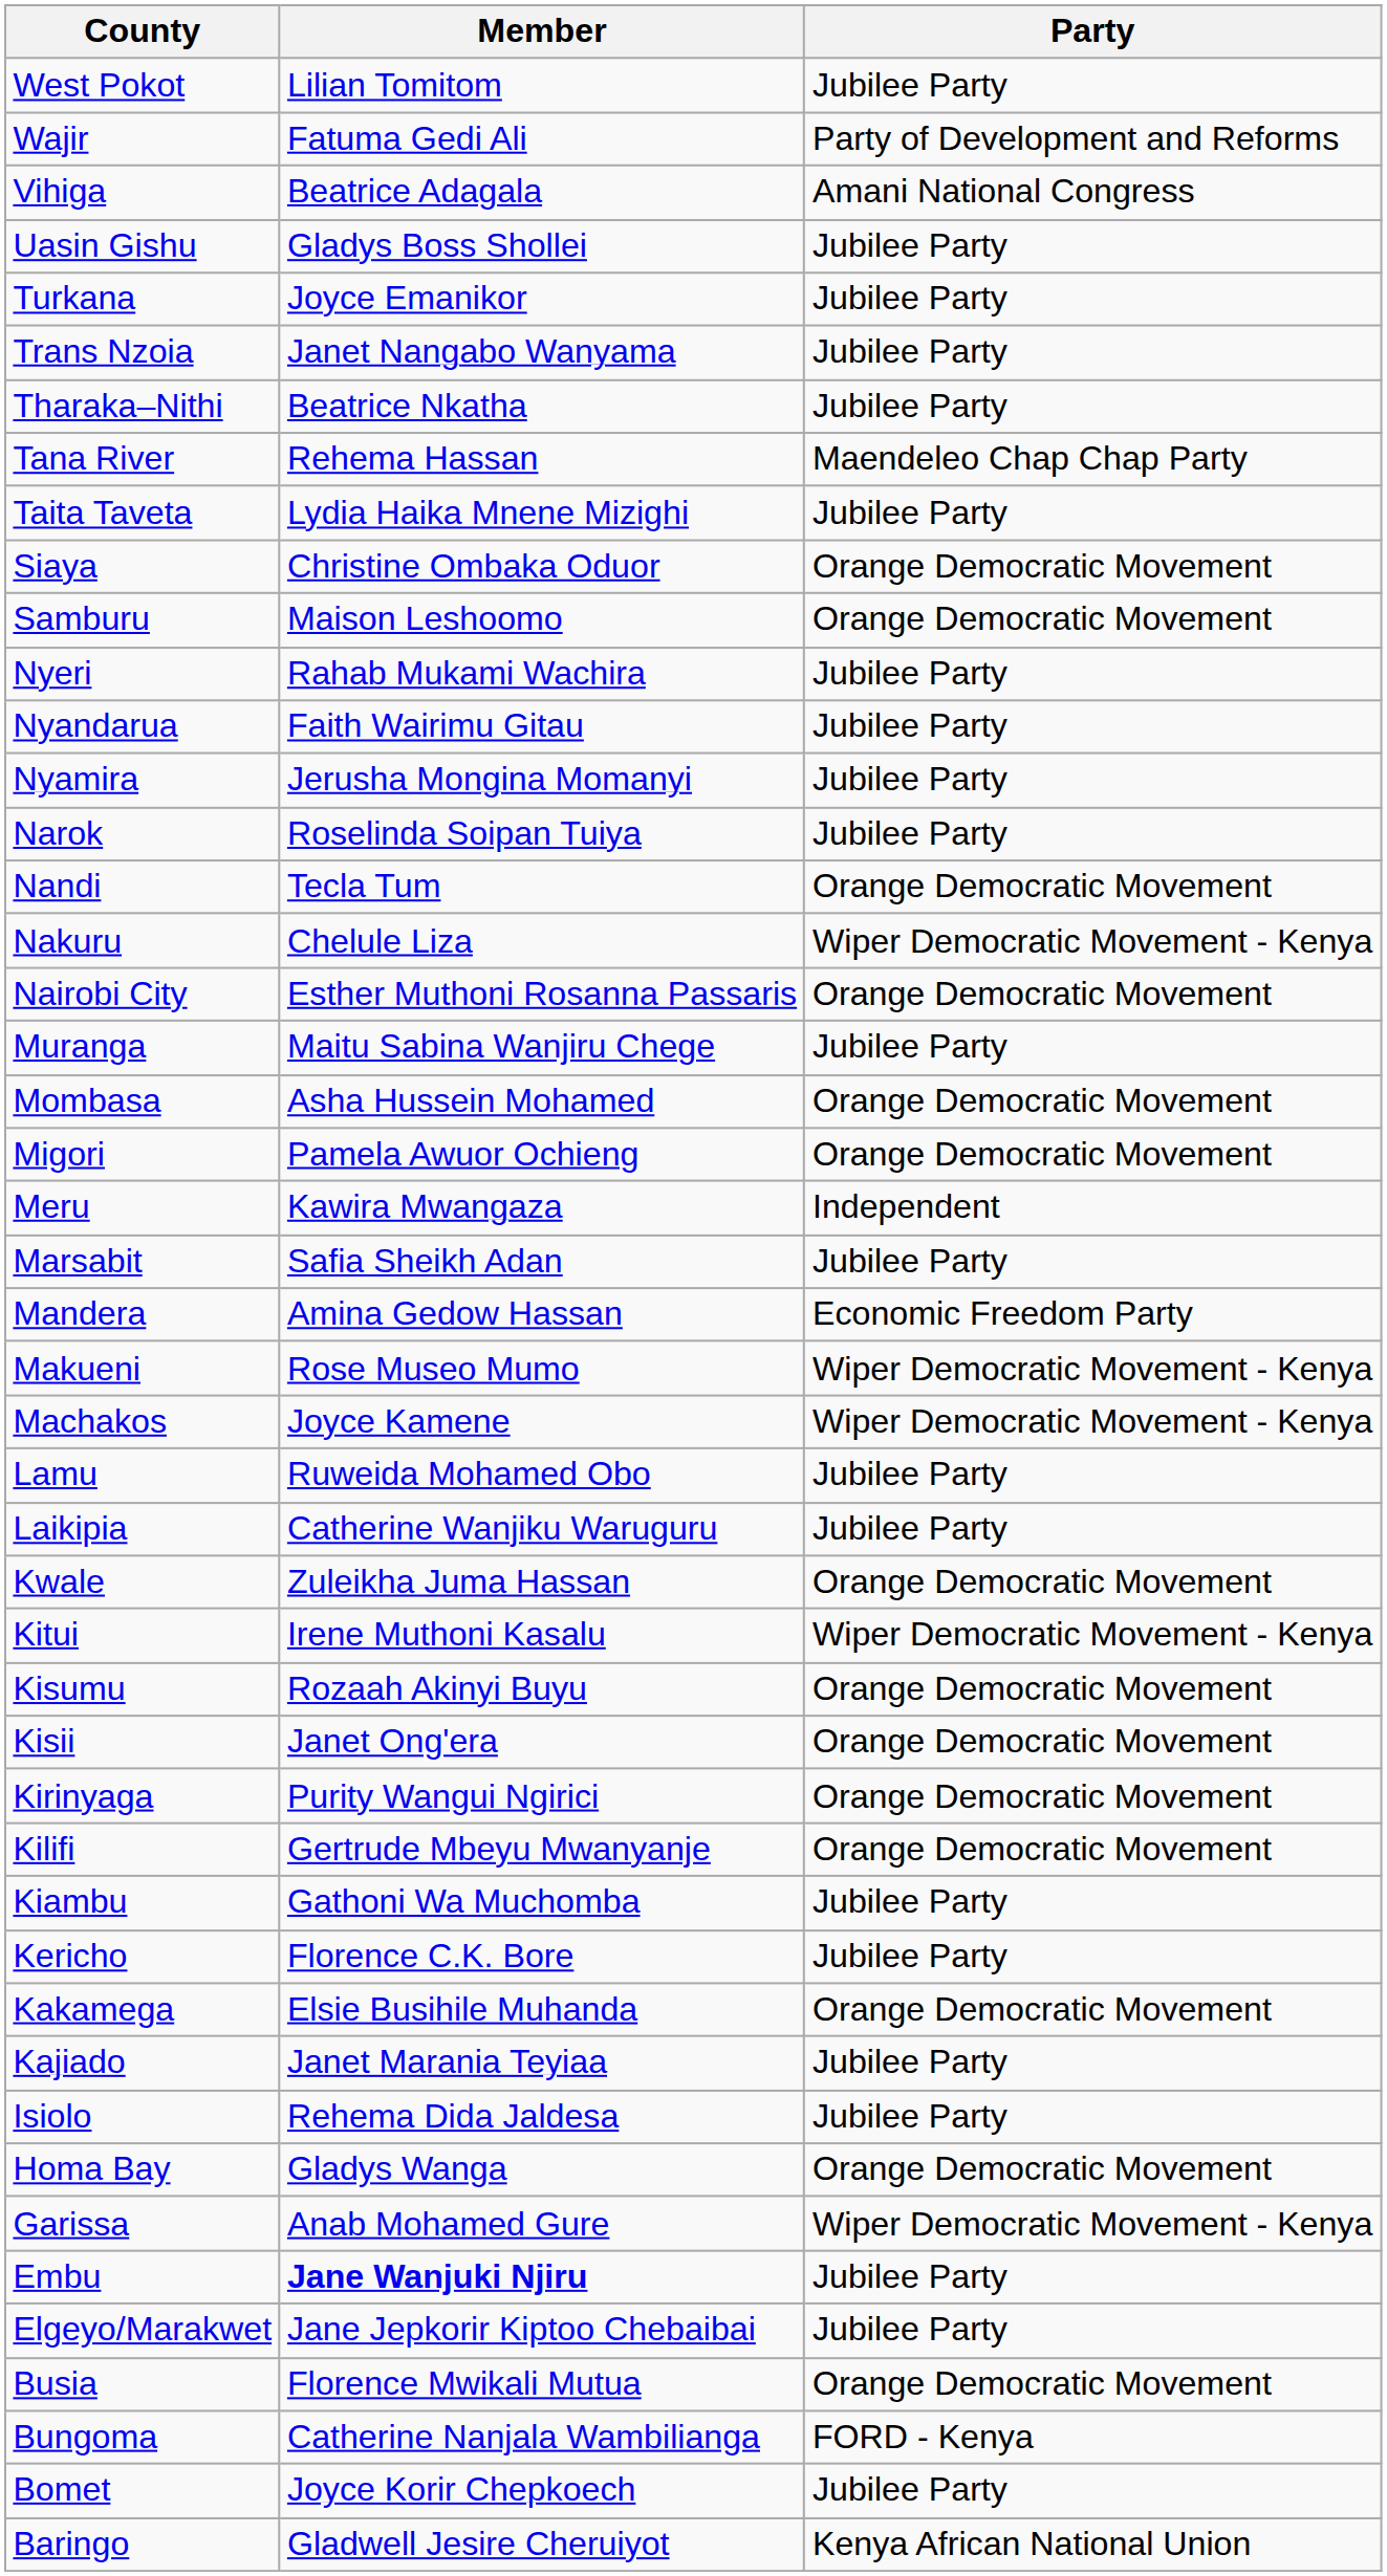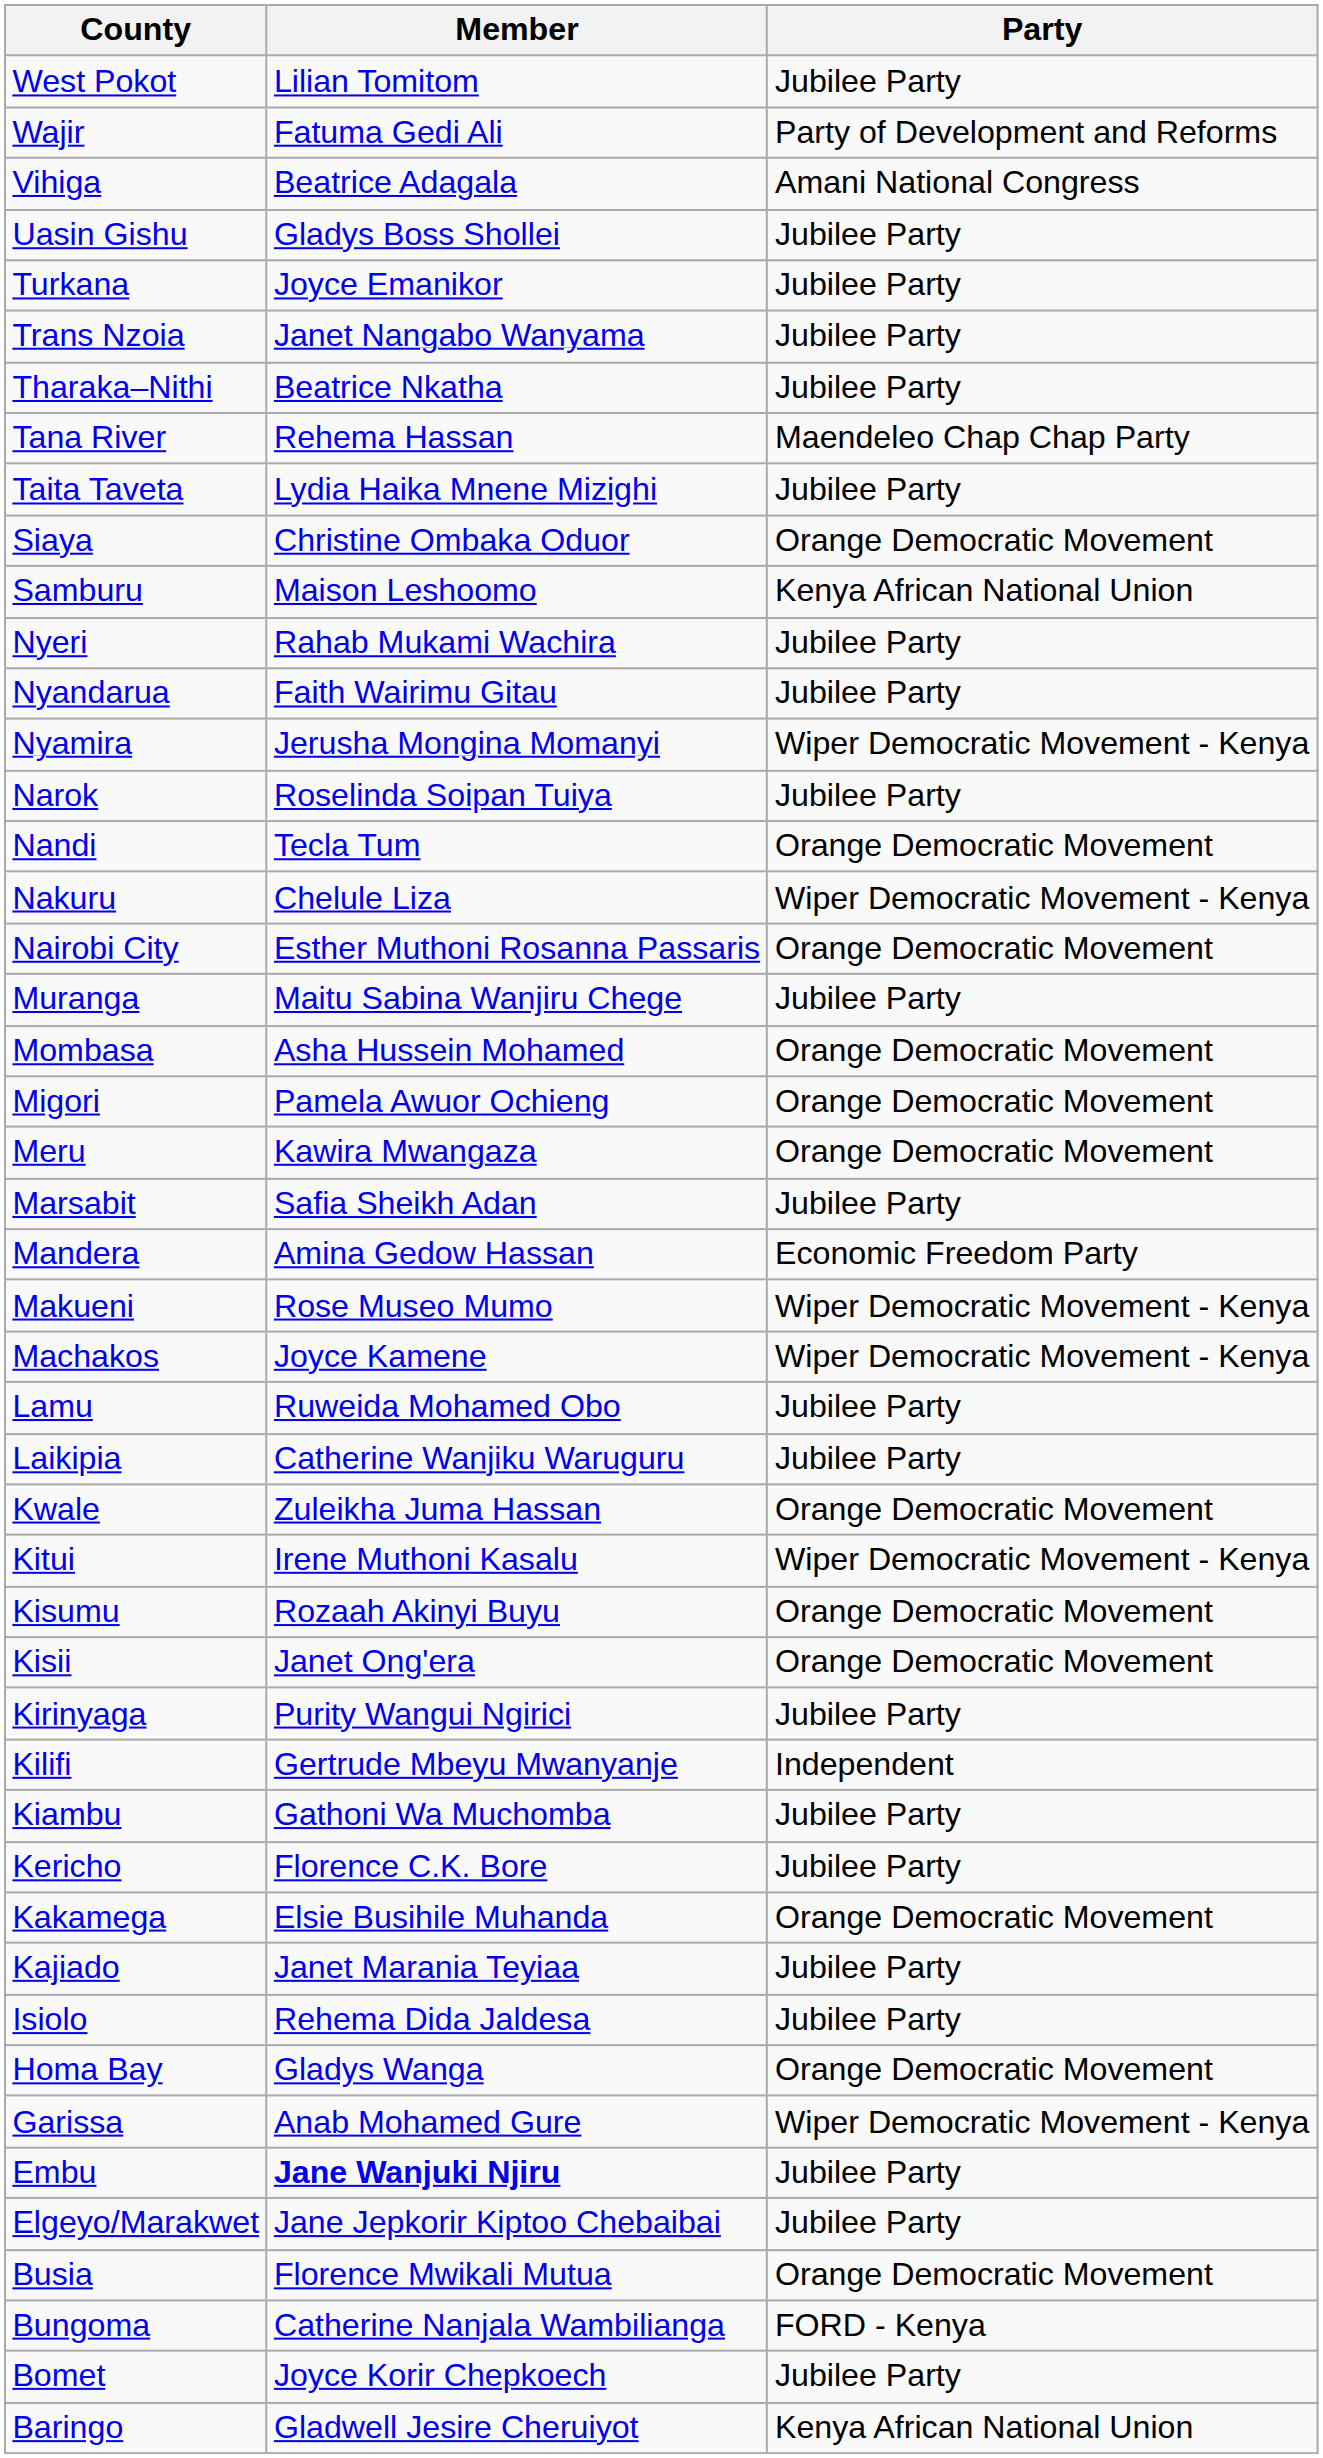 <table class="wikitable sortable">
 <tr>
 <th>County</th>
 <th>Member</th>
 <th>Party</th>
 </tr>
 <tr>
 <td><a href='#'>West Pokot</a></td>
 <td><a href='#'>Lilian Tomitom</a></td>
 <td>Jubilee Party</td>
 </tr>
 <tr>
 <td><a href='#'>Wajir</a></td>
 <td><a href='#'>Fatuma Gedi Ali</a></td>
 <td>Party of Development and Reforms</td>
 </tr>
 <tr>
 <td><a href='#'>Vihiga</a></td>
 <td><a href='#'>Beatrice Adagala</a></td>
 <td>Amani National Congress</td>
 </tr>
 <tr>
 <td><a href='#'>Uasin Gishu</a></td>
 <td><a href='#'>Gladys Boss Shollei</a></td>
 <td>Jubilee Party</td>
 </tr>
 <tr>
 <td><a href='#'>Turkana</a></td>
 <td><a href='#'>Joyce Emanikor</a></td>
 <td>Jubilee Party</td>
 </tr>
 <tr>
 <td><a href='#'>Trans Nzoia</a></td>
 <td><a href='#'>Janet Nangabo Wanyama</a></td>
 <td>Jubilee Party</td>
 </tr>
 <tr>
 <td><a href='#'>Tharaka–Nithi</a></td>
 <td><a href='#'>Beatrice Nkatha</a></td>
 <td>Jubilee Party</td>
 </tr>
 <tr>
 <td><a href='#'>Tana River</a></td>
 <td><a href='#'>Rehema Hassan</a></td>
 <td>Maendeleo Chap Chap Party</td>
 </tr>
 <tr>
 <td><a href='#'>Taita Taveta</a></td>
 <td><a href='#'>Lydia Haika Mnene Mizighi</a></td>
 <td>Jubilee Party</td>
 </tr>
 <tr>
 <td><a href='#'>Siaya</a></td>
 <td><a href='#'>Christine Ombaka Oduor</a></td>
 <td>Orange Democratic Movement</td>
 </tr>
 <tr>
 <td><a href='#'>Samburu</a></td>
 <td><a href='#'>Maison Leshoomo</a></td>
-<td>Orange Democratic Movement</td>
+<td>Kenya African National Union</td>
 </tr>
 <tr>
 <td><a href='#'>Nyeri</a></td>
 <td><a href='#'>Rahab Mukami Wachira</a></td>
 <td>Jubilee Party</td>
 </tr>
 <tr>
 <td><a href='#'>Nyandarua</a></td>
 <td><a href='#'>Faith Wairimu Gitau</a></td>
 <td>Jubilee Party</td>
 </tr>
 <tr>
 <td><a href='#'>Nyamira</a></td>
 <td><a href='#'>Jerusha Mongina Momanyi</a></td>
-<td>Jubilee Party</td>
+<td>Wiper Democratic Movement - Kenya</td>
 </tr>
 <tr>
 <td><a href='#'>Narok</a></td>
 <td><a href='#'>Roselinda Soipan Tuiya</a></td>
 <td>Jubilee Party</td>
 </tr>
 <tr>
 <td><a href='#'>Nandi</a></td>
 <td><a href='#'>Tecla Tum</a></td>
 <td>Orange Democratic Movement</td>
 </tr>
 <tr>
 <td><a href='#'>Nakuru</a></td>
 <td><a href='#'>Chelule Liza</a></td>
 <td>Wiper Democratic Movement - Kenya</td>
 </tr>
 <tr>
 <td><a href='#'>Nairobi City</a></td>
 <td><a href='#'>Esther Muthoni Rosanna Passaris</a></td>
 <td>Orange Democratic Movement</td>
 </tr>
 <tr>
 <td><a href='#'>Muranga</a></td>
 <td><a href='#'>Maitu Sabina Wanjiru Chege</a></td>
 <td>Jubilee Party</td>
 </tr>
 <tr>
 <td><a href='#'>Mombasa</a></td>
 <td><a href='#'>Asha Hussein Mohamed</a></td>
 <td>Orange Democratic Movement</td>
 </tr>
 <tr>
 <td><a href='#'>Migori</a></td>
 <td><a href='#'>Pamela Awuor Ochieng</a></td>
 <td>Orange Democratic Movement</td>
 </tr>
 <tr>
 <td><a href='#'>Meru</a></td>
 <td><a href='#'>Kawira Mwangaza</a></td>
-<td>Independent</td>
+<td>Orange Democratic Movement</td>
 </tr>
 <tr>
 <td><a href='#'>Marsabit</a></td>
 <td><a href='#'>Safia Sheikh Adan</a></td>
 <td>Jubilee Party</td>
 </tr>
 <tr>
 <td><a href='#'>Mandera</a></td>
 <td><a href='#'>Amina Gedow Hassan</a></td>
 <td>Economic Freedom Party</td>
 </tr>
 <tr>
 <td><a href='#'>Makueni</a></td>
 <td><a href='#'>Rose Museo Mumo</a></td>
 <td>Wiper Democratic Movement - Kenya</td>
 </tr>
 <tr>
 <td><a href='#'>Machakos</a></td>
 <td><a href='#'>Joyce Kamene</a></td>
 <td>Wiper Democratic Movement - Kenya</td>
 </tr>
 <tr>
 <td><a href='#'>Lamu</a></td>
 <td><a href='#'>Ruweida Mohamed Obo</a></td>
 <td>Jubilee Party</td>
 </tr>
 <tr>
 <td><a href='#'>Laikipia</a></td>
 <td><a href='#'>Catherine Wanjiku Waruguru</a></td>
 <td>Jubilee Party</td>
 </tr>
 <tr>
 <td><a href='#'>Kwale</a></td>
 <td><a href='#'>Zuleikha Juma Hassan</a></td>
 <td>Orange Democratic Movement</td>
 </tr>
 <tr>
 <td><a href='#'>Kitui</a></td>
 <td><a href='#'>Irene Muthoni Kasalu</a></td>
 <td>Wiper Democratic Movement - Kenya</td>
 </tr>
 <tr>
 <td><a href='#'>Kisumu</a></td>
 <td><a href='#'>Rozaah Akinyi Buyu</a></td>
 <td>Orange Democratic Movement</td>
 </tr>
 <tr>
 <td><a href='#'>Kisii</a></td>
 <td><a href='#'>Janet Ong'era</a></td>
 <td>Orange Democratic Movement</td>
 </tr>
 <tr>
 <td><a href='#'>Kirinyaga</a></td>
 <td><a href='#'>Purity Wangui Ngirici</a></td>
-<td>Orange Democratic Movement</td>
+<td>Jubilee Party</td>
 </tr>
 <tr>
 <td><a href='#'>Kilifi</a></td>
 <td><a href='#'>Gertrude Mbeyu Mwanyanje</a></td>
-<td>Orange Democratic Movement</td>
+<td>Independent</td>
 </tr>
 <tr>
 <td><a href='#'>Kiambu</a></td>
 <td><a href='#'>Gathoni Wa Muchomba</a></td>
 <td>Jubilee Party</td>
 </tr>
 <tr>
 <td><a href='#'>Kericho</a></td>
 <td><a href='#'>Florence C.K. Bore</a></td>
 <td>Jubilee Party</td>
 </tr>
 <tr>
 <td><a href='#'>Kakamega</a></td>
 <td><a href='#'>Elsie Busihile Muhanda</a></td>
 <td>Orange Democratic Movement</td>
 </tr>
 <tr>
 <td><a href='#'>Kajiado</a></td>
 <td><a href='#'>Janet Marania Teyiaa</a></td>
 <td>Jubilee Party</td>
 </tr>
 <tr>
 <td><a href='#'>Isiolo</a></td>
 <td><a href='#'>Rehema Dida Jaldesa</a></td>
 <td>Jubilee Party</td>
 </tr>
 <tr>
 <td><a href='#'>Homa Bay</a></td>
 <td><a href='#'>Gladys Wanga</a></td>
 <td>Orange Democratic Movement</td>
 </tr>
 <tr>
 <td><a href='#'>Garissa</a></td>
 <td><a href='#'>Anab Mohamed Gure</a></td>
 <td>Wiper Democratic Movement - Kenya</td>
 </tr>
 <tr>
 <td><a href='#'>Embu</a></td>
 <td><strong><a href='#'>Jane Wanjuki Njiru</a></strong></td>
 <td>Jubilee Party</td>
 </tr>
 <tr>
 <td><a href='#'>Elgeyo/Marakwet</a></td>
 <td><a href='#'>Jane Jepkorir Kiptoo Chebaibai</a></td>
 <td>Jubilee Party</td>
 </tr>
 <tr>
 <td><a href='#'>Busia</a></td>
 <td><a href='#'>Florence Mwikali Mutua</a></td>
 <td>Orange Democratic Movement</td>
 </tr>
 <tr>
 <td><a href='#'>Bungoma</a></td>
 <td><a href='#'>Catherine Nanjala Wambilianga</a></td>
 <td>FORD - Kenya</td>
 </tr>
 <tr>
 <td><a href='#'>Bomet</a></td>
 <td><a href='#'>Joyce Korir Chepkoech</a></td>
 <td>Jubilee Party</td>
 </tr>
 <tr>
 <td><a href='#'>Baringo</a></td>
 <td><a href='#'>Gladwell Jesire Cheruiyot</a></td>
 <td>Kenya African National Union</td>
 </tr>
 </table>
